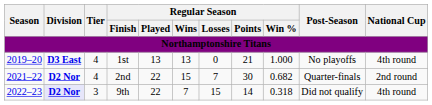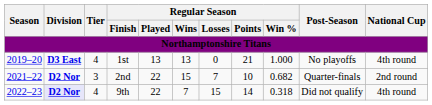 <table class="wikitable" style="font-size:100%;">
 <tr bgcolor="#efefef">
 <th rowspan="2">Season</th>
 <th rowspan="2">Division</th>
 <th rowspan="2">Tier</th>
 <th colspan="6">Regular Season</th>
 <th rowspan="2">Post-Season</th>
 <th rowspan="2">National Cup</th>
 </tr>
 <tr>
 <th>Finish</th>
 <th>Played</th>
 <th>Wins</th>
 <th>Losses</th>
 <th>Points</th>
 <th>Win %</th>
 </tr>
 <tr>
 <td colspan="13" align=center bgcolor="purple"><span><strong>Northamptonshire Titans</strong></span></td>
 </tr>
 <tr>
 <td style="text-align:center;"><a href='#'>2019–20</a></td>
 <td style="text-align:center;"><strong><a href='#'>D3 East</a></strong></td>
 <td style="text-align:center;">4</td>
 <td style="text-align:center;">1st</td>
 <td style="text-align:center;">13</td>
 <td style="text-align:center;">13</td>
 <td style="text-align:center;">0</td>
 <td style="text-align:center;">21</td>
 <td style="text-align:center;">1.000</td>
 <td style="text-align:center;">No playoffs</td>
 <td style="text-align:center;">4th round</td>
 </tr>
 <tr>
 <td style="text-align:center;"><a href='#'>2021–22</a></td>
 <td style="text-align:center;"><strong><a href='#'>D2 Nor</a></strong></td>
-<td style="text-align:center;">4</td>
+<td style="text-align:center;">3</td>
 <td style="text-align:center;">2nd</td>
 <td style="text-align:center;">22</td>
 <td style="text-align:center;">15</td>
 <td style="text-align:center;">7</td>
-<td style="text-align:center;">30</td>
+<td style="text-align:center;">10</td>
 <td style="text-align:center;">0.682</td>
 <td style="text-align:center;">Quarter-finals</td>
 <td style="text-align:center;">2nd round</td>
 </tr>
 <tr>
 <td style="text-align:center;"><a href='#'>2022–23</a></td>
 <td style="background: lavender; text-align:center;"><strong><a href='#'>D2 Nor</a></strong></td>
-<td style="text-align:center;">3</td>
+<td style="text-align:center;">4</td>
 <td style="text-align:center;">9th</td>
 <td style="text-align:center;">22</td>
 <td style="text-align:center;">7</td>
 <td style="text-align:center;">15</td>
 <td style="text-align:center;">14</td>
 <td style="text-align:center;">0.318</td>
 <td style="text-align:center;">Did not qualify</td>
 <td style="text-align:center;">4th round</td>
 </tr>
 </table>
